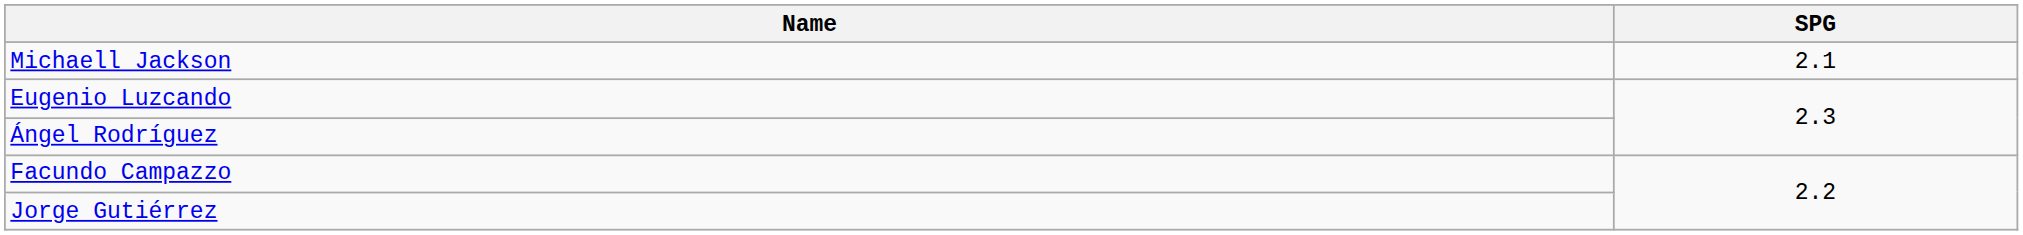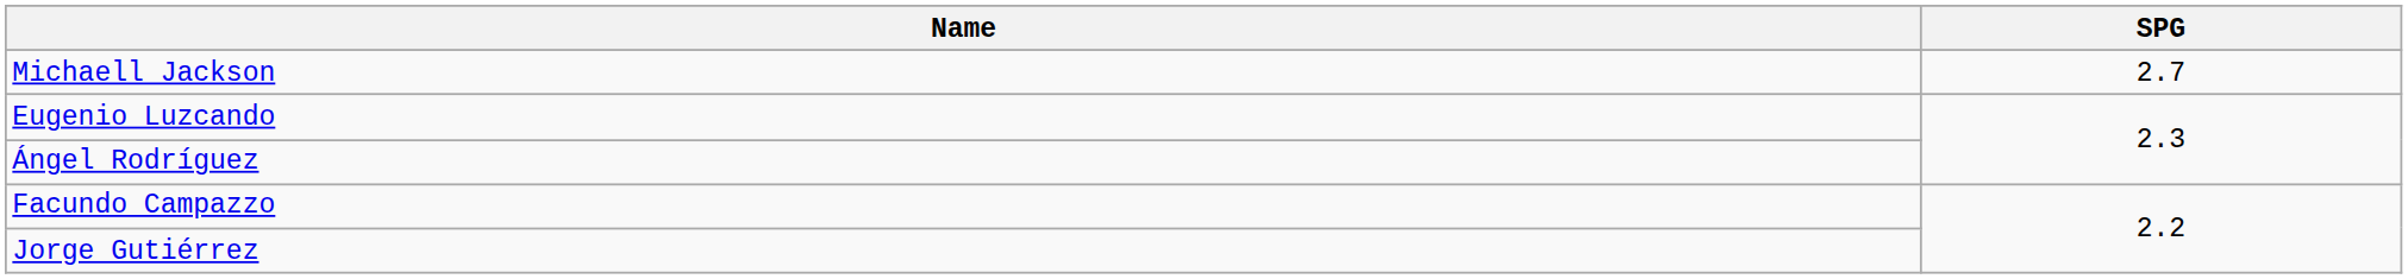 <table class=wikitable width="90%">
 <tr>
 <th width="80%">Name</th>
 <th width="20%">SPG</th>
 </tr>
 <tr>
 <td> <a href='#'>Michaell Jackson</a></td>
-<td align=center>2.1</td>
+<td align=center>2.7</td>
 </tr>
 <tr>
 <td> <a href='#'>Eugenio Luzcando</a></td>
 <td align=center rowspan=2>2.3</td>
 </tr>
 <tr>
 <td> <a href='#'>Ángel Rodríguez</a></td>
 </tr>
 <tr>
 <td> <a href='#'>Facundo Campazzo</a></td>
 <td align=center rowspan=2>2.2</td>
 </tr>
 <tr>
 <td> <a href='#'>Jorge Gutiérrez</a></td>
 </tr>
 </table>
